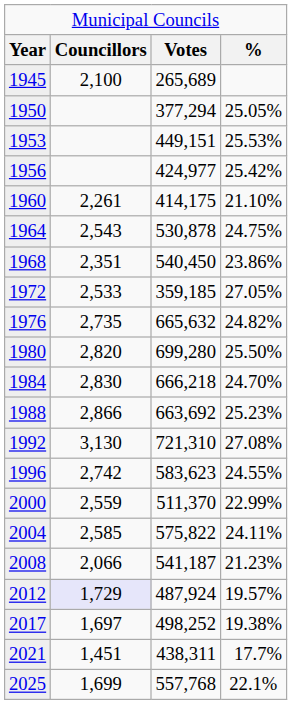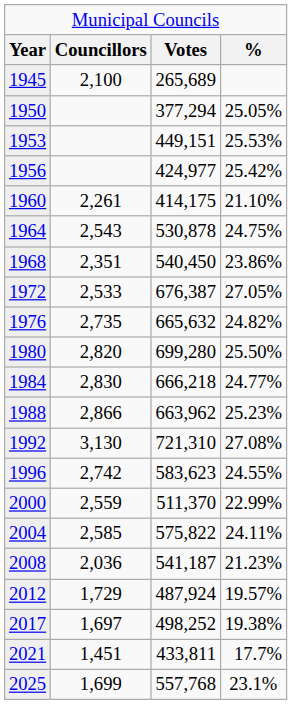 <table class="wikitable" style="font-size:97%; text-align:left;">
 <tr>
 <td colspan="4" align="center"><a href='#'>Municipal Councils</a></td>
 </tr>
 <tr>
 <th>Year</th>
 <th>Councillors</th>
 <th>Votes</th>
 <th>%</th>
 </tr>
 <tr>
 <td align="center" style="background:#efefef;"><a href='#'>1945</a></td>
 <td align="center">2,100</td>
 <td align="right">265,689</td>
 <td align="right"></td>
 </tr>
 <tr>
 <td align="center" style="background:#efefef;"><a href='#'>1950</a></td>
 <td align="center"></td>
 <td align="right">377,294</td>
 <td align="right">25.05%</td>
 </tr>
 <tr>
 <td align="center" style="background:#efefef;"><a href='#'>1953</a></td>
 <td align="center"></td>
 <td align="right">449,151</td>
 <td align="right">25.53%</td>
 </tr>
 <tr>
 <td align="center" style="background:#efefef;"><a href='#'>1956</a></td>
 <td align="center"></td>
 <td align="right">424,977</td>
 <td align="right">25.42%</td>
 </tr>
 <tr>
 <td align="center" style="background:#efefef;"><a href='#'>1960</a></td>
 <td align="center">2,261</td>
 <td align="right">414,175</td>
 <td align="right">21.10%</td>
 </tr>
 <tr>
 <td align="center" style="background:#efefef;"><a href='#'>1964</a></td>
 <td align="center">2,543</td>
 <td align="right">530,878</td>
 <td align="right">24.75%</td>
 </tr>
 <tr>
 <td align="center" style="background:#efefef;"><a href='#'>1968</a></td>
 <td align="center">2,351</td>
 <td align="right">540,450</td>
 <td align="right">23.86%</td>
 </tr>
 <tr>
 <td align="center" style="background:#efefef;"><a href='#'>1972</a></td>
 <td align="center">2,533</td>
-<td align="right">359,185</td>
+<td align="right">676,387</td>
 <td align="right">27.05%</td>
 </tr>
 <tr>
 <td align="center" style="background:#efefef;"><a href='#'>1976</a></td>
 <td align="center">2,735</td>
 <td align="right">665,632</td>
 <td align="right">24.82%</td>
 </tr>
 <tr>
 <td align="center" style="background:#efefef;"><a href='#'>1980</a></td>
 <td align="center">2,820</td>
 <td align="right">699,280</td>
 <td align="right">25.50%</td>
 </tr>
 <tr>
 <td align="center" style="background:#efefef;"><a href='#'>1984</a></td>
 <td align="center">2,830</td>
 <td align="right">666,218</td>
-<td align="right">24.70%</td>
+<td align="right">24.77%</td>
 </tr>
 <tr>
 <td align="center" style="background:#efefef;"><a href='#'>1988</a></td>
 <td align="center">2,866</td>
-<td align="right">663,692</td>
+<td align="right">663,962</td>
 <td align="right">25.23%</td>
 </tr>
 <tr>
 <td align="center" style="background:#efefef;"><a href='#'>1992</a></td>
 <td align="center">3,130</td>
 <td align="right">721,310</td>
 <td align="right">27.08%</td>
 </tr>
 <tr>
 <td align="center" style="background:#efefef;"><a href='#'>1996</a></td>
 <td align="center">2,742</td>
 <td align="right">583,623</td>
 <td align="right">24.55%</td>
 </tr>
 <tr>
 <td align="center" style="background:#efefef;"><a href='#'>2000</a></td>
 <td align="center">2,559</td>
 <td align="right">511,370</td>
 <td align="right">22.99%</td>
 </tr>
 <tr>
 <td align="center" style="background:#efefef;"><a href='#'>2004</a></td>
 <td align="center">2,585</td>
 <td align="right">575,822</td>
 <td align="right">24.11%</td>
 </tr>
 <tr>
 <td align="center" style="background:#efefef;"><a href='#'>2008</a></td>
-<td align="center">2,066</td>
+<td align="center">2,036</td>
 <td align="right">541,187</td>
 <td align="right">21.23%</td>
 </tr>
 <tr>
 <td align="center" style="background:#efefef;"><a href='#'>2012</a></td>
-<td align="center" style="background: lavender;">1,729</td>
+<td align="center">1,729</td>
 <td align="right">487,924</td>
 <td align="right">19.57%</td>
 </tr>
 <tr>
 <td align="center" style="background:#efefef;"><a href='#'>2017</a></td>
 <td align="center">1,697</td>
 <td align="right">498,252</td>
 <td align="right">19.38%</td>
 </tr>
 <tr>
 <td align="center" style="background:#efefef;"><a href='#'>2021</a></td>
 <td align="center">1,451</td>
-<td align="right">438,311</td>
+<td align="right">433,811</td>
 <td align="right">17.7%</td>
 </tr>
 <tr>
 <td align="center" style="background:#efefef;"><a href='#'>2025</a></td>
 <td align="center">1,699</td>
 <td align="center">557,768</td>
-<td align="center">22.1%</td>
+<td align="center">23.1%</td>
 </tr>
 </table>
